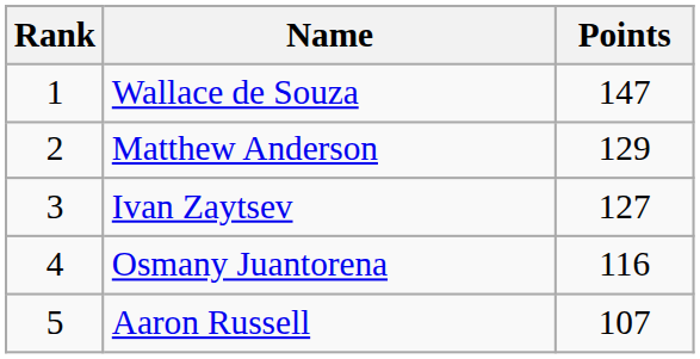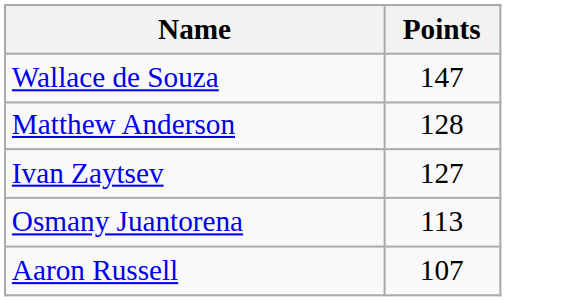 <table class="wikitable" style="text-align:center; font-size:90%">
 <tr>
-<th width=30>Rank</th>
 <th width=180>Name</th>
 <th width=50>Points</th>
 </tr>
 <tr>
-<td>1</td>
 <td style="text-align:left"> <a href='#'>Wallace de Souza</a></td>
 <td>147</td>
 </tr>
 <tr>
-<td>2</td>
 <td style="text-align:left"> <a href='#'>Matthew Anderson</a></td>
-<td>129</td>
+<td>128</td>
 </tr>
 <tr>
-<td>3</td>
 <td style="text-align:left"> <a href='#'>Ivan Zaytsev</a></td>
 <td>127</td>
 </tr>
 <tr>
-<td>4</td>
 <td style="text-align:left"> <a href='#'>Osmany Juantorena</a></td>
-<td>116</td>
+<td>113</td>
 </tr>
 <tr>
-<td>5</td>
 <td style="text-align:left"> <a href='#'>Aaron Russell</a></td>
 <td>107</td>
 </tr>
 </table>
